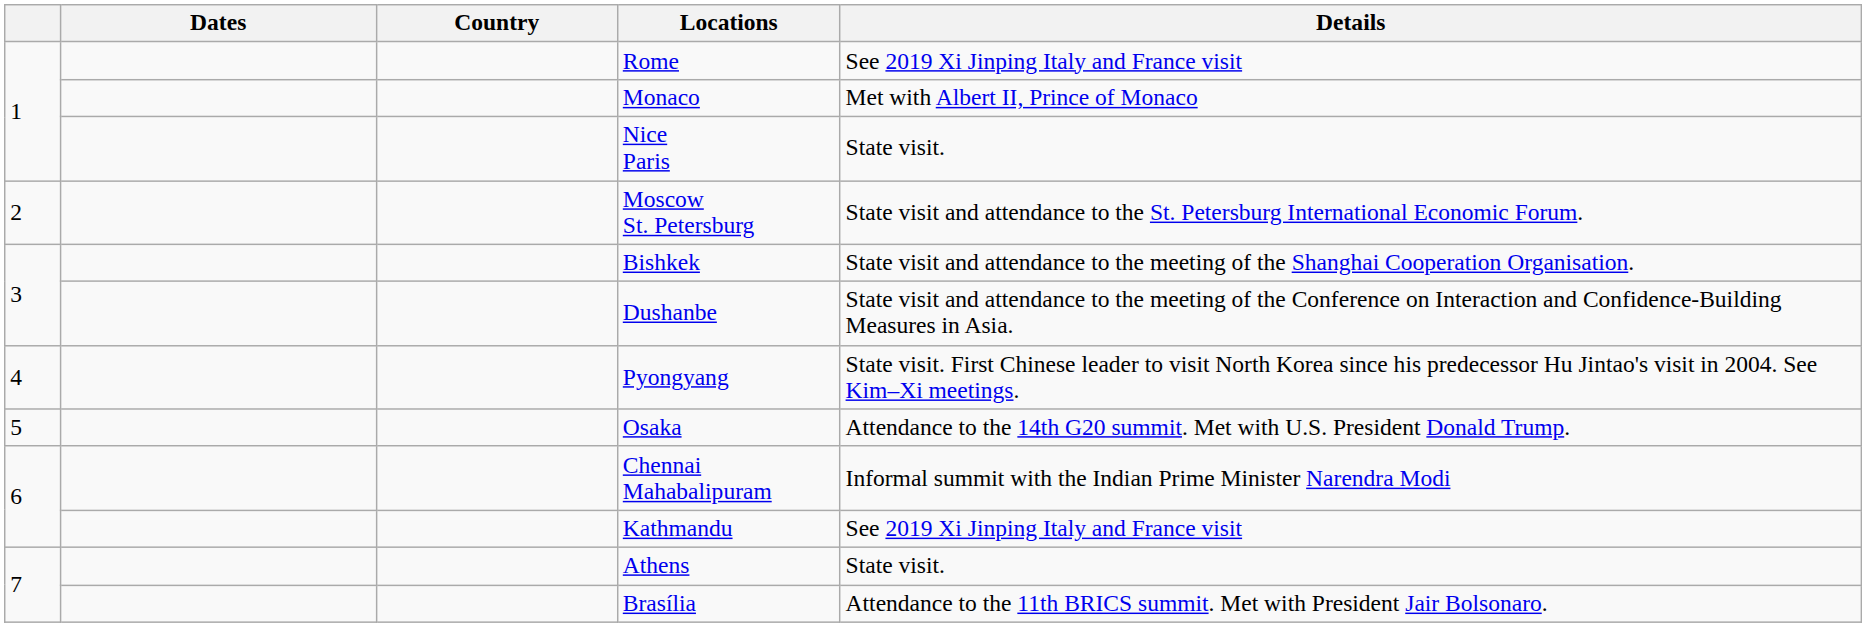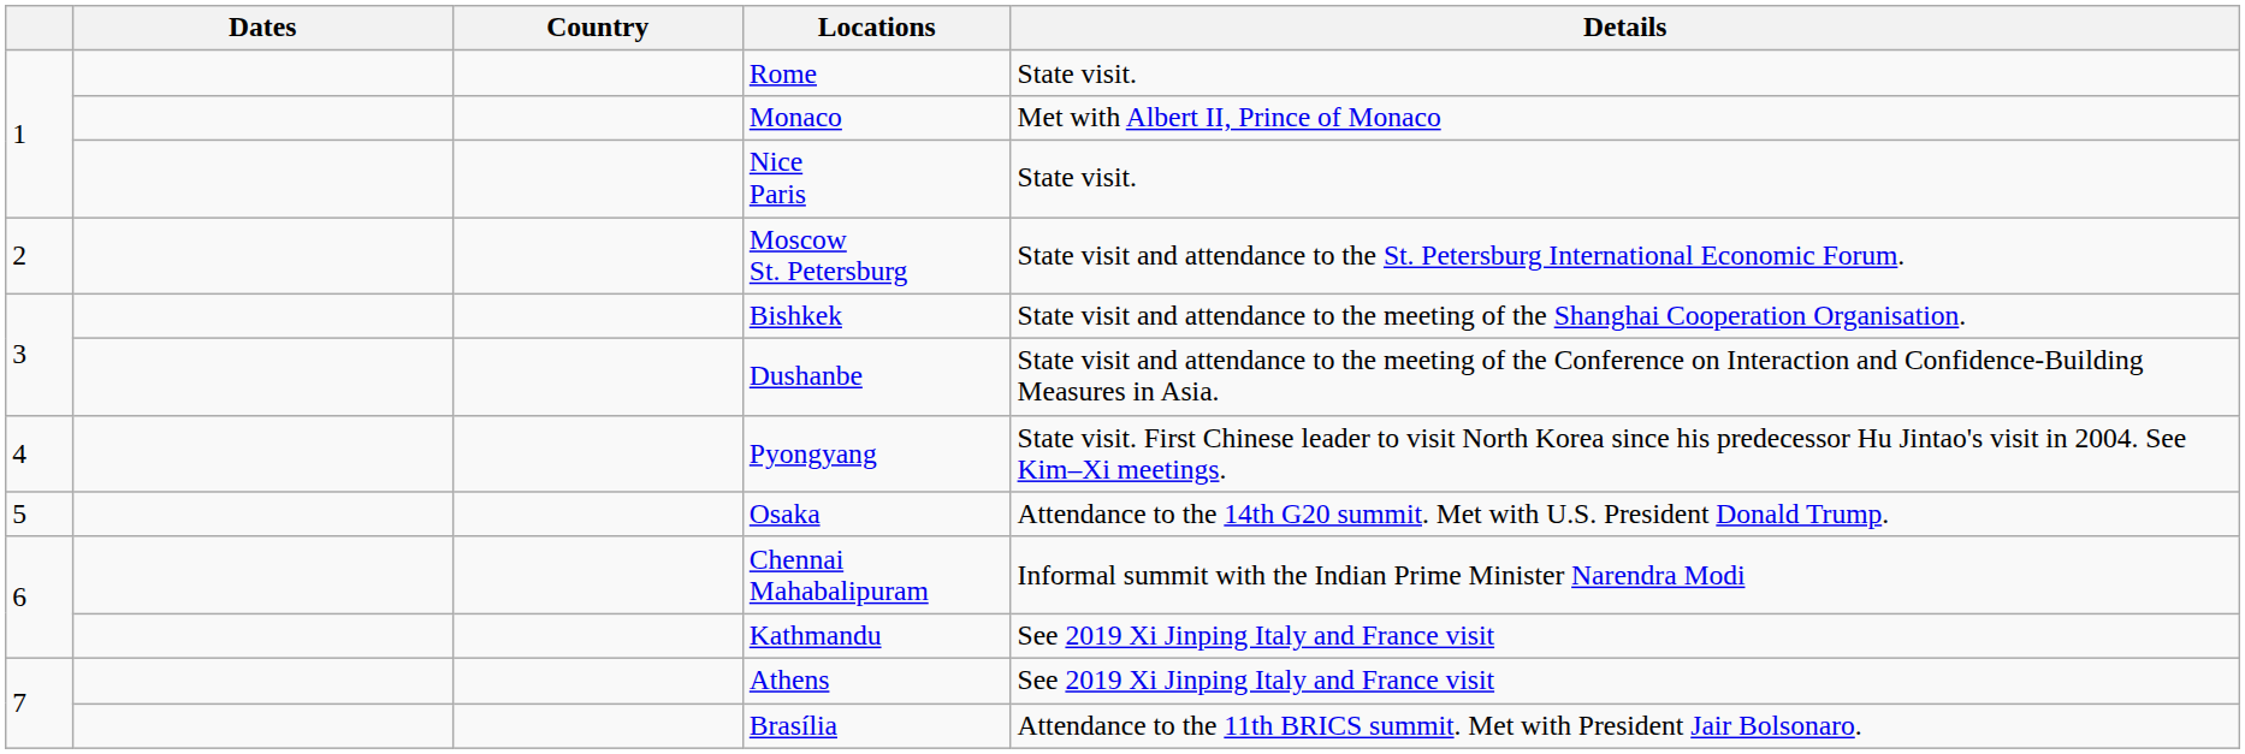 <table class="wikitable sortable" style="margin:1em auto 1em auto;">
 <tr>
 <th style="width: 3%;"></th>
 <th style="width: 17%;">Dates</th>
 <th style="width: 13%;">Country</th>
 <th style="width: 12%;">Locations</th>
 <th style="width: 55%;">Details</th>
 </tr>
 <tr>
 <td rowspan=3>1</td>
 <td></td>
 <td></td>
 <td><a href='#'>Rome</a></td>
-<td>See <a href='#'>2019 Xi Jinping Italy and France visit</a></td>
+<td>State visit.</td>
 </tr>
 <tr>
 <td></td>
 <td></td>
 <td><a href='#'>Monaco</a></td>
 <td>Met with <a href='#'>Albert II, Prince of Monaco</a></td>
 </tr>
 <tr>
 <td></td>
 <td></td>
 <td><a href='#'>Nice</a><br><a href='#'>Paris</a></td>
 <td>State visit.</td>
 </tr>
 <tr>
 <td>2</td>
 <td></td>
 <td></td>
 <td><a href='#'>Moscow</a><br><a href='#'>St. Petersburg</a></td>
 <td>State visit and attendance to the <a href='#'>St. Petersburg International Economic Forum</a>.</td>
 </tr>
 <tr>
 <td rowspan=2>3</td>
 <td></td>
 <td></td>
 <td><a href='#'>Bishkek</a></td>
 <td>State visit and attendance to the meeting of the <a href='#'>Shanghai Cooperation Organisation</a>.</td>
 </tr>
 <tr>
 <td></td>
 <td></td>
 <td><a href='#'>Dushanbe</a></td>
 <td>State visit and attendance to the meeting of the Conference on Interaction and Confidence-Building Measures in Asia.</td>
 </tr>
 <tr>
 <td>4</td>
 <td></td>
 <td></td>
 <td><a href='#'>Pyongyang</a></td>
 <td>State visit. First Chinese leader to visit North Korea since his predecessor Hu Jintao's visit in 2004. See <a href='#'>Kim–Xi meetings</a>.</td>
 </tr>
 <tr>
 <td>5</td>
 <td></td>
 <td></td>
 <td><a href='#'>Osaka</a></td>
 <td>Attendance to the <a href='#'>14th G20 summit</a>. Met with U.S. President <a href='#'>Donald Trump</a>.</td>
 </tr>
 <tr>
 <td rowspan=2>6</td>
 <td></td>
 <td></td>
 <td><a href='#'>Chennai</a> <a href='#'>Mahabalipuram</a></td>
 <td>Informal summit with the Indian Prime Minister <a href='#'>Narendra Modi</a></td>
 </tr>
 <tr>
 <td></td>
 <td></td>
 <td><a href='#'>Kathmandu</a></td>
 <td>See <a href='#'>2019 Xi Jinping Italy and France visit</a></td>
 </tr>
 <tr>
 <td rowspan=2>7</td>
 <td></td>
 <td></td>
 <td><a href='#'>Athens</a></td>
-<td>State visit.</td>
+<td>See <a href='#'>2019 Xi Jinping Italy and France visit</a></td>
 </tr>
 <tr>
 <td></td>
 <td></td>
 <td><a href='#'>Brasília</a></td>
 <td>Attendance to the <a href='#'>11th BRICS summit</a>. Met with President <a href='#'>Jair Bolsonaro</a>.</td>
 </tr>
 </table>
